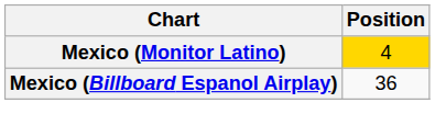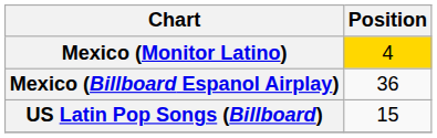 <table class="wikitable plainrowheaders" style="text-align:center;">
 <tr>
 <th>Chart</th>
 <th>Position</th>
 </tr>
 <tr>
 <th scope="row">Mexico (<a href='#'>Monitor Latino</a>)</th>
 <td align="center" style="background: gold;">4</td>
 </tr>
 <tr>
 <th scope="row">Mexico (<a href='#'><em>Billboard</em> Espanol Airplay</a>)</th>
 <td>36</td>
 </tr>
 <tr>
+<th scope="row">US <a href='#'>Latin Pop Songs</a> (<a href='#'><em>Billboard</em></a>)</th>
+<td align="center">15</td>
+</tr>
+<tr>
 </tr>
 </table>
